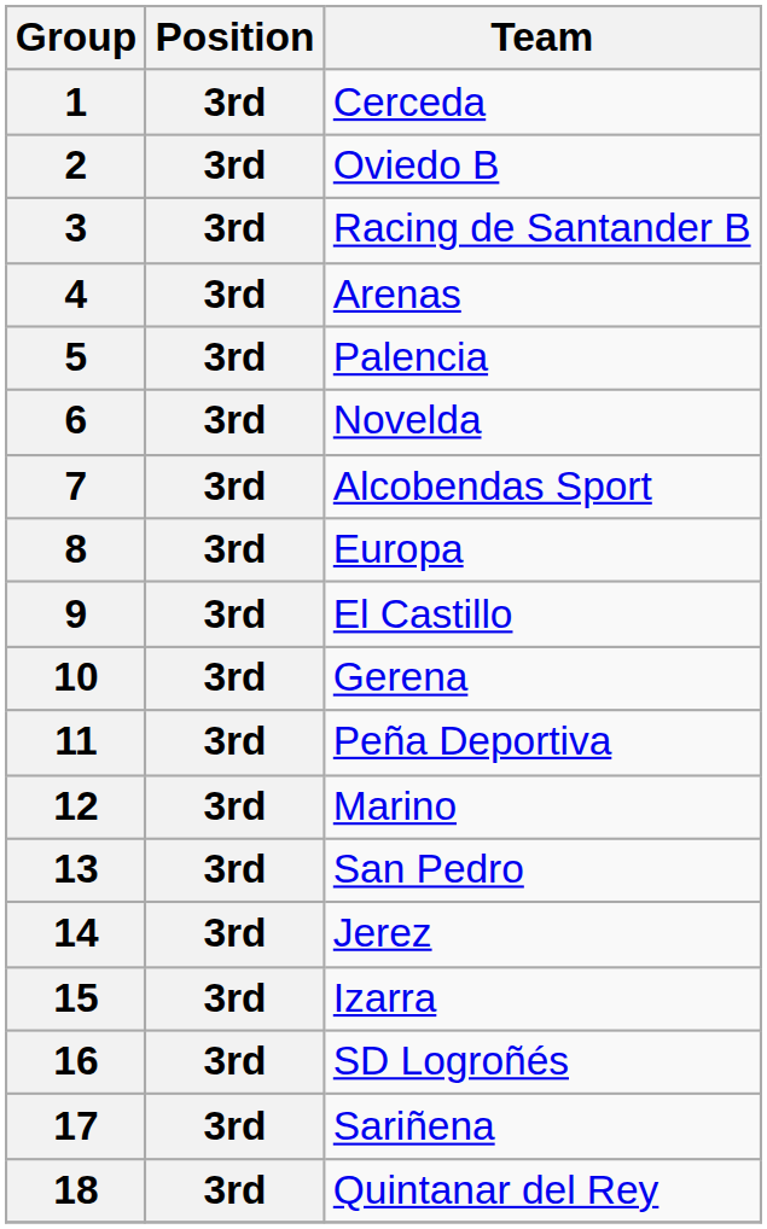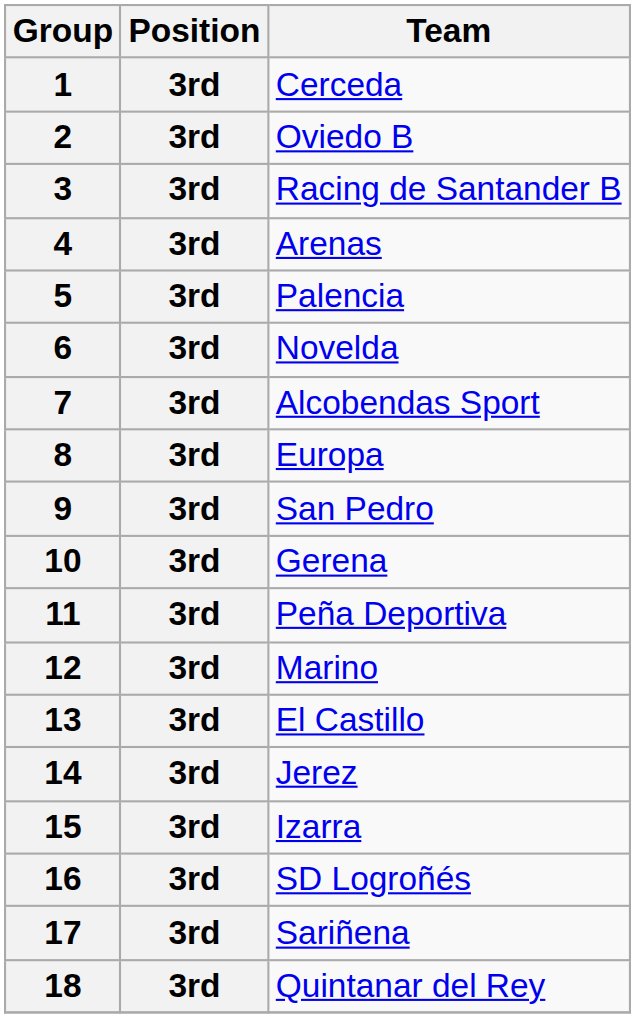 <table class="wikitable">
 <tr>
 <th>Group</th>
 <th>Position</th>
 <th>Team</th>
 </tr>
 <tr>
 <th>1</th>
 <th>3rd</th>
 <td><a href='#'>Cerceda</a></td>
 </tr>
 <tr>
 <th>2</th>
 <th>3rd</th>
 <td><a href='#'>Oviedo B</a></td>
 </tr>
 <tr>
 <th>3</th>
 <th>3rd</th>
 <td><a href='#'>Racing de Santander B</a></td>
 </tr>
 <tr>
 <th>4</th>
 <th>3rd</th>
 <td><a href='#'>Arenas</a></td>
 </tr>
 <tr>
 <th>5</th>
 <th>3rd</th>
 <td><a href='#'>Palencia</a></td>
 </tr>
 <tr>
 <th>6</th>
 <th>3rd</th>
 <td><a href='#'>Novelda</a></td>
 </tr>
 <tr>
 <th>7</th>
 <th>3rd</th>
 <td><a href='#'>Alcobendas Sport</a></td>
 </tr>
 <tr>
 <th>8</th>
 <th>3rd</th>
 <td><a href='#'>Europa</a></td>
 </tr>
 <tr>
 <th>9</th>
 <th>3rd</th>
-<td><a href='#'>El Castillo</a></td>
+<td><a href='#'>San Pedro</a></td>
 </tr>
 <tr>
 <th>10</th>
 <th>3rd</th>
 <td><a href='#'>Gerena</a></td>
 </tr>
 <tr>
 <th>11</th>
 <th>3rd</th>
 <td><a href='#'>Peña Deportiva</a></td>
 </tr>
 <tr>
 <th>12</th>
 <th>3rd</th>
 <td><a href='#'>Marino</a></td>
 </tr>
 <tr>
 <th>13</th>
 <th>3rd</th>
-<td><a href='#'>San Pedro</a></td>
+<td><a href='#'>El Castillo</a></td>
 </tr>
 <tr>
 <th>14</th>
 <th>3rd</th>
 <td><a href='#'>Jerez</a></td>
 </tr>
 <tr>
 <th>15</th>
 <th>3rd</th>
 <td><a href='#'>Izarra</a></td>
 </tr>
 <tr>
 <th>16</th>
 <th>3rd</th>
 <td><a href='#'>SD Logroñés</a></td>
 </tr>
 <tr>
 <th>17</th>
 <th>3rd</th>
 <td><a href='#'>Sariñena</a></td>
 </tr>
 <tr>
 <th>18</th>
 <th>3rd</th>
 <td><a href='#'>Quintanar del Rey</a></td>
 </tr>
 <tr>
 </tr>
 </table>
